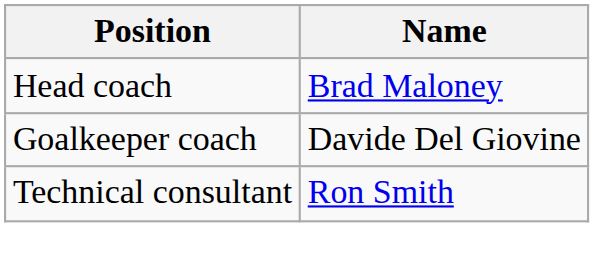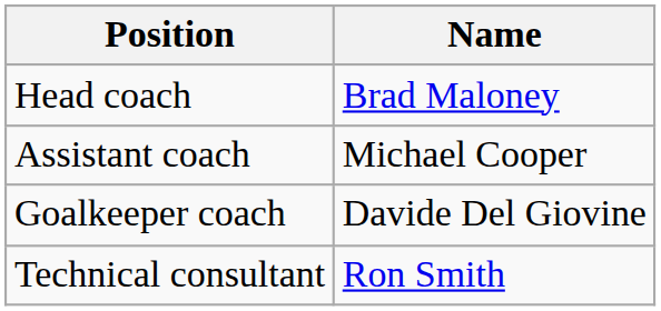 <table class="wikitable">
 <tr>
 <th>Position</th>
 <th>Name</th>
 </tr>
 <tr>
 <td>Head coach</td>
 <td> <a href='#'>Brad Maloney</a></td>
 </tr>
 <tr>
+<td>Assistant coach</td>
+<td> Michael Cooper</td>
+</tr>
+<tr>
 <td>Goalkeeper coach</td>
 <td> Davide Del Giovine</td>
 </tr>
 <tr>
 <td>Technical consultant</td>
 <td> <a href='#'>Ron Smith</a></td>
 </tr>
 </table>
